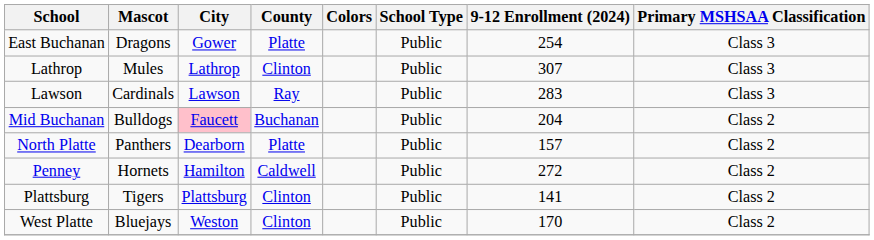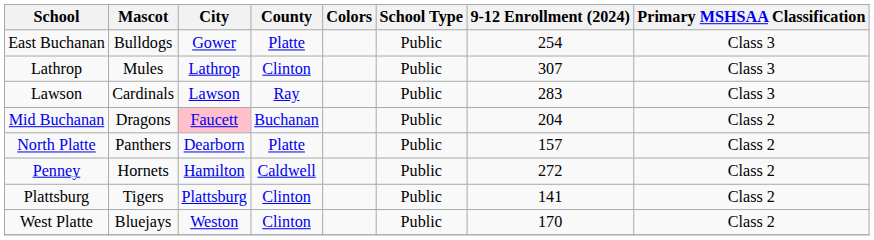 <table class="wikitable" style="text-align:center;">
 <tr>
 <th>School</th>
 <th>Mascot</th>
 <th>City</th>
 <th>County</th>
 <th>Colors</th>
 <th>School Type</th>
 <th>9-12 Enrollment (2024)</th>
 <th>Primary <a href='#'>MSHSAA</a> Classification</th>
 </tr>
 <tr>
 <td>East Buchanan</td>
-<td>Dragons</td>
+<td>Bulldogs</td>
 <td><a href='#'>Gower</a></td>
 <td><a href='#'>Platte</a></td>
 <td> </td>
 <td>Public</td>
 <td>254</td>
 <td>Class 3</td>
 </tr>
 <tr>
 <td>Lathrop</td>
 <td>Mules</td>
 <td><a href='#'>Lathrop</a></td>
 <td><a href='#'>Clinton</a></td>
 <td> </td>
 <td>Public</td>
 <td>307</td>
 <td>Class 3</td>
 </tr>
 <tr>
 <td>Lawson</td>
 <td>Cardinals</td>
 <td><a href='#'>Lawson</a></td>
 <td><a href='#'>Ray</a></td>
 <td> </td>
 <td>Public</td>
 <td>283</td>
 <td>Class 3</td>
 </tr>
 <tr>
 <td><a href='#'>Mid Buchanan</a></td>
-<td>Bulldogs</td>
+<td>Dragons</td>
 <td style="background: pink;"><a href='#'>Faucett</a></td>
 <td><a href='#'>Buchanan</a></td>
 <td> </td>
 <td>Public</td>
 <td>204</td>
 <td>Class 2</td>
 </tr>
 <tr>
 <td><a href='#'>North Platte</a></td>
 <td>Panthers</td>
 <td><a href='#'>Dearborn</a></td>
 <td><a href='#'>Platte</a></td>
 <td> </td>
 <td>Public</td>
 <td>157</td>
 <td>Class 2</td>
 </tr>
 <tr>
 <td><a href='#'>Penney</a></td>
 <td>Hornets</td>
 <td><a href='#'>Hamilton</a></td>
 <td><a href='#'>Caldwell</a></td>
 <td> </td>
 <td>Public</td>
 <td>272</td>
 <td>Class 2</td>
 </tr>
 <tr>
 <td>Plattsburg</td>
 <td>Tigers</td>
 <td><a href='#'>Plattsburg</a></td>
 <td><a href='#'>Clinton</a></td>
 <td> </td>
 <td>Public</td>
 <td>141</td>
 <td>Class 2</td>
 </tr>
 <tr>
 <td>West Platte</td>
 <td>Bluejays</td>
 <td><a href='#'>Weston</a></td>
 <td><a href='#'>Clinton</a></td>
 <td> </td>
 <td>Public</td>
 <td>170</td>
 <td>Class 2</td>
 </tr>
 <tr>
 </tr>
 </table>
